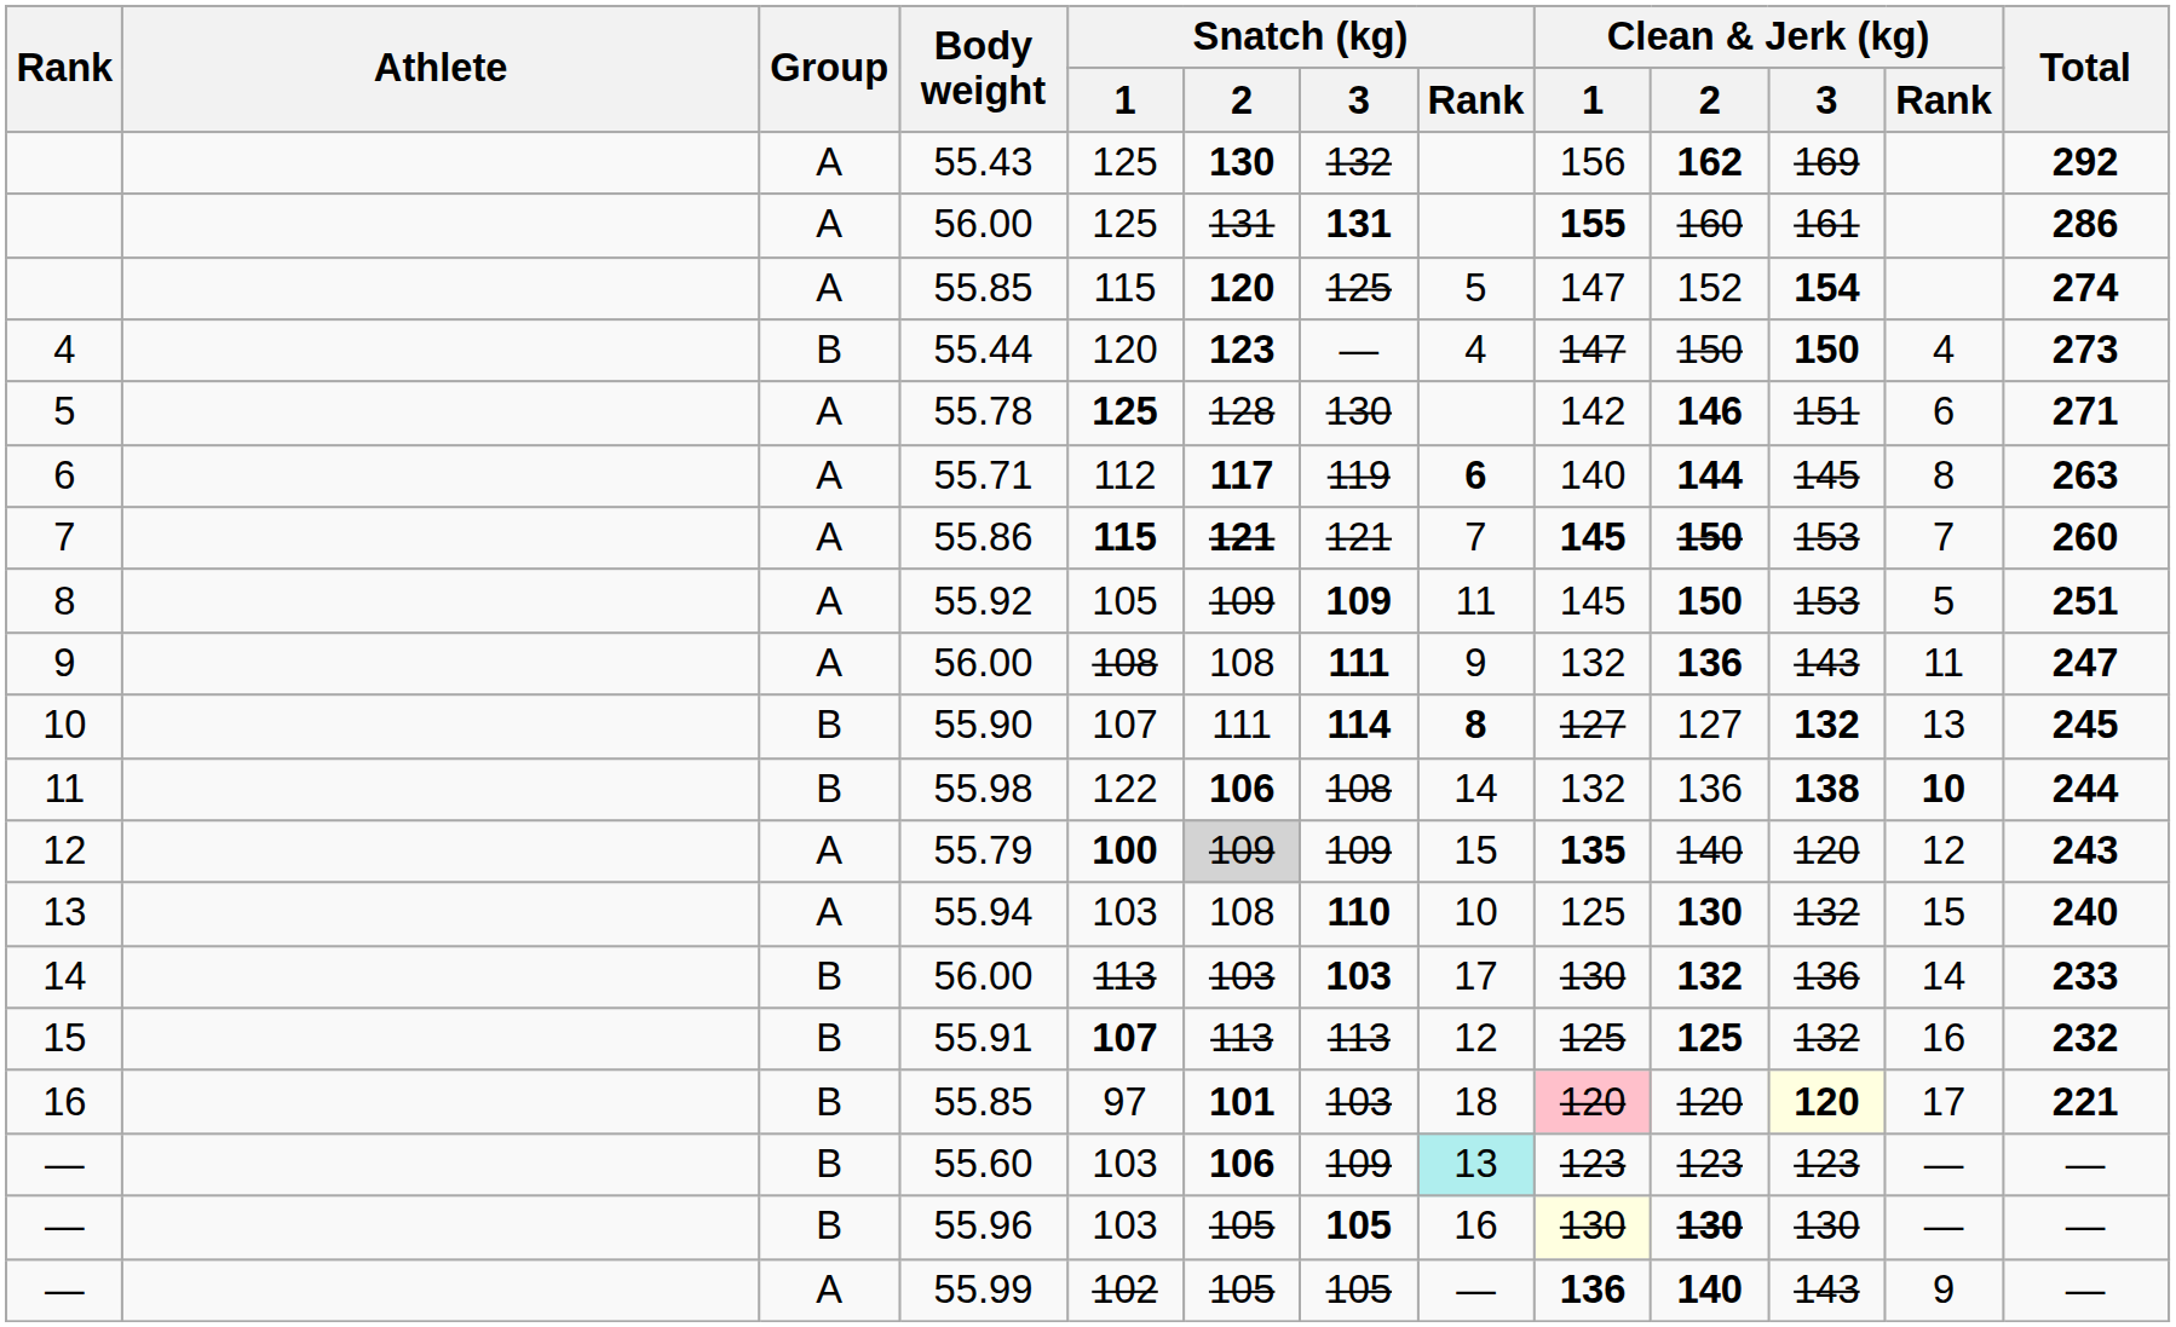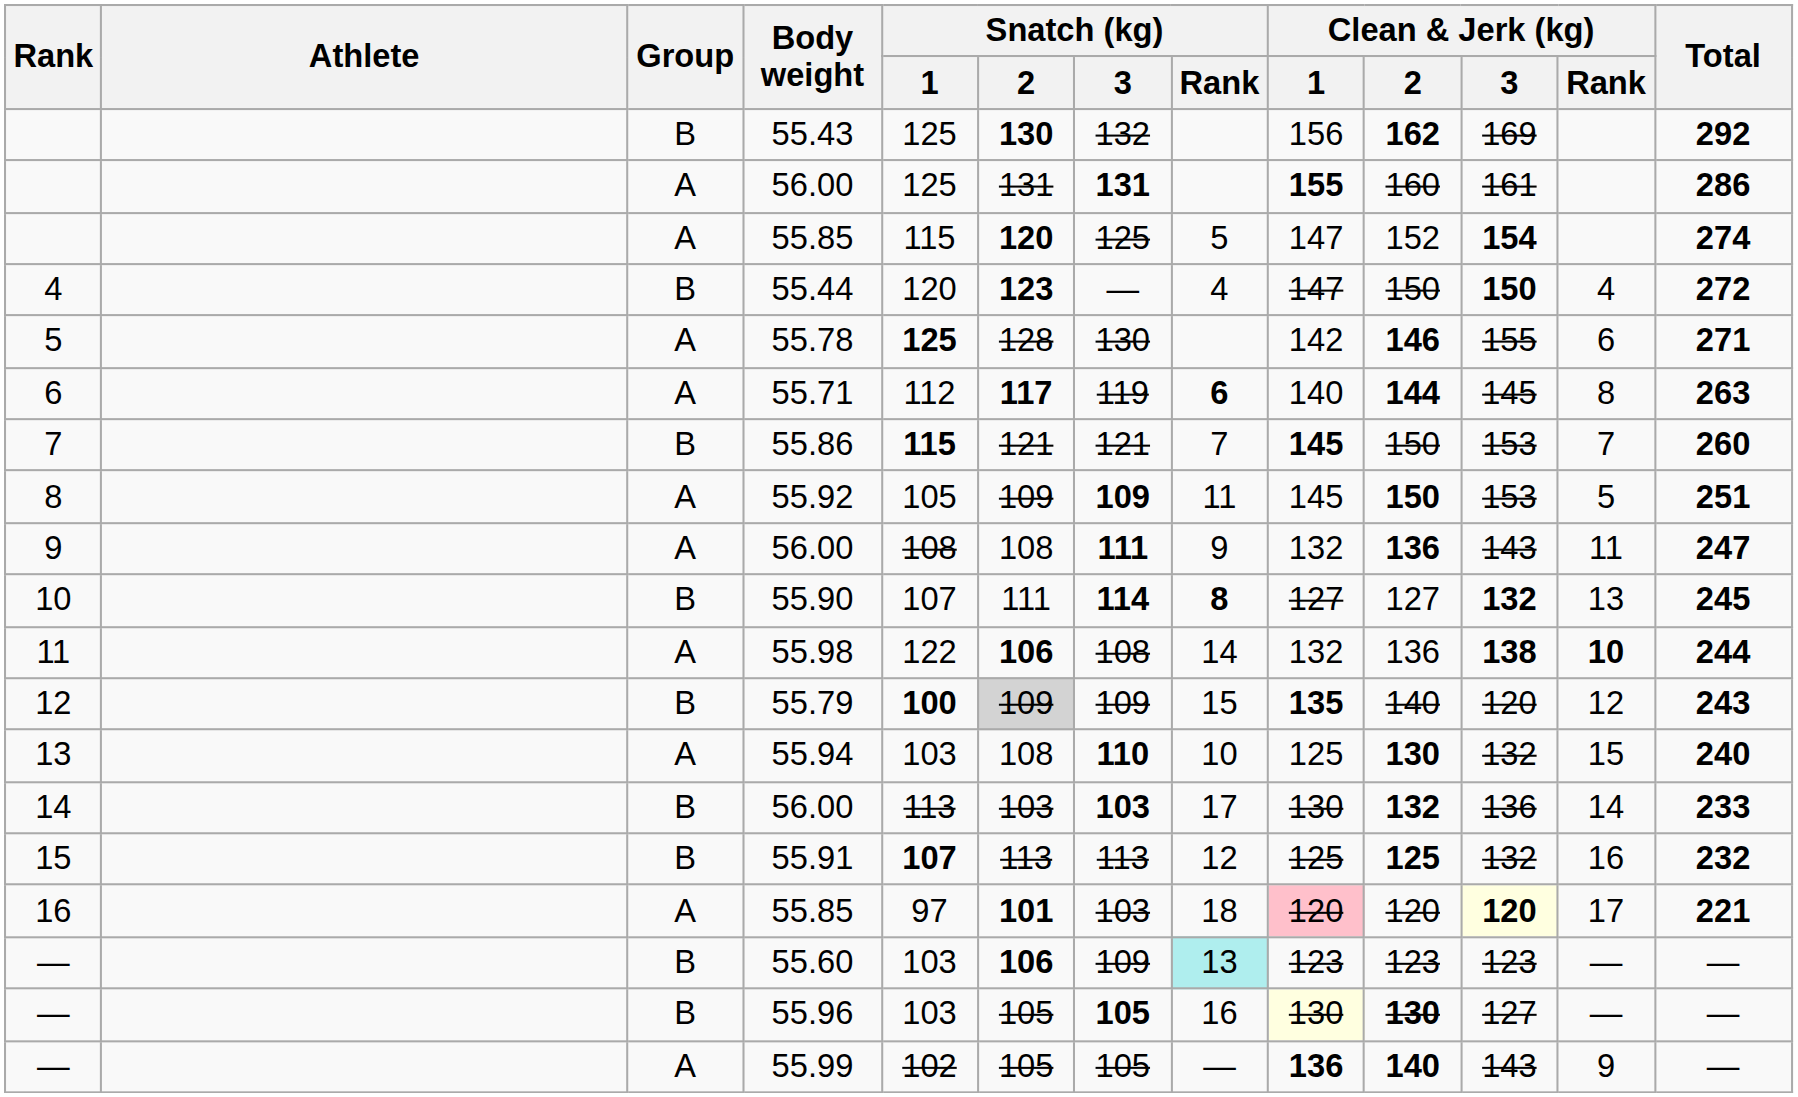 <table class = "wikitable" style="text-align:center;">
 <tr>
 <th rowspan=2 width=40>Rank</th>
 <th rowspan=2 width=250>Athlete</th>
 <th rowspan=2 width=50>Group</th>
 <th rowspan=2 width=60>Body weight</th>
 <th colspan=4>Snatch (kg)</th>
 <th colspan=4>Clean & Jerk (kg)</th>
 <th rowspan=2 width=60>Total</th>
 </tr>
 <tr>
 <th width=40>1</th>
 <th width=40>2</th>
 <th width=40>3</th>
 <th width=40>Rank</th>
 <th width=40>1</th>
 <th width=40>2</th>
 <th width=40>3</th>
 <th width=40>Rank</th>
 </tr>
 <tr>
 <td></td>
 <td align=left></td>
-<td>A</td>
+<td>B</td>
 <td>55.43</td>
 <td>125</td>
 <td><strong>130</strong></td>
 <td><s>132 </s></td>
 <td></td>
 <td>156</td>
 <td><strong>162</strong></td>
 <td><s>169 </s></td>
 <td></td>
 <td><strong>292</strong></td>
 </tr>
 <tr>
 <td></td>
 <td align=left></td>
 <td>A</td>
 <td>56.00</td>
 <td>125</td>
 <td><s>131 </s></td>
 <td><strong>131</strong></td>
 <td></td>
 <td><strong>155</strong></td>
 <td><s>160 </s></td>
 <td><s>161 </s></td>
 <td></td>
 <td><strong>286</strong></td>
 </tr>
 <tr>
 <td></td>
 <td align=left></td>
 <td>A</td>
 <td>55.85</td>
 <td>115</td>
 <td><strong>120</strong></td>
 <td><s>125 </s></td>
 <td>5</td>
 <td>147</td>
 <td>152</td>
 <td><strong>154</strong></td>
 <td></td>
 <td><strong>274</strong></td>
 </tr>
 <tr>
 <td>4</td>
 <td align=left></td>
 <td>B</td>
 <td>55.44</td>
 <td>120</td>
 <td><strong>123</strong></td>
 <td>—</td>
 <td>4</td>
 <td><s>147 </s></td>
 <td><s>150 </s></td>
 <td><strong>150</strong></td>
 <td>4</td>
-<td><strong>273</strong></td>
+<td><strong>272</strong></td>
 </tr>
 <tr>
 <td>5</td>
 <td align=left></td>
 <td>A</td>
 <td>55.78</td>
 <td><strong>125</strong></td>
 <td><s>128 </s></td>
 <td><s>130 </s></td>
 <td></td>
 <td>142</td>
 <td><strong>146</strong></td>
-<td><s>151 </s></td>
+<td><s>155 </s></td>
 <td>6</td>
 <td><strong>271</strong></td>
 </tr>
 <tr>
 <td>6</td>
 <td align=left></td>
 <td>A</td>
 <td>55.71</td>
 <td>112</td>
 <td><strong>117</strong></td>
 <td><s>119 </s></td>
 <td><strong>6</strong></td>
 <td>140</td>
 <td><strong>144</strong></td>
 <td><s>145 </s></td>
 <td>8</td>
 <td><strong>263</strong></td>
 </tr>
 <tr>
 <td>7</td>
 <td align=left></td>
-<td>A</td>
+<td>B</td>
 <td>55.86</td>
 <td><strong>115</strong></td>
-<td><strong><s>121 </s></strong></td>
+<td><s>121 </s></td>
 <td><s>121 </s></td>
 <td>7</td>
 <td><strong>145</strong></td>
-<td><strong><s>150 </s></strong></td>
+<td><s>150 </s></td>
 <td><s>153 </s></td>
 <td>7</td>
 <td><strong>260</strong></td>
 </tr>
 <tr>
 <td>8</td>
 <td align=left></td>
 <td>A</td>
 <td>55.92</td>
 <td>105</td>
 <td><s>109 </s></td>
 <td><strong>109</strong></td>
 <td>11</td>
 <td>145</td>
 <td><strong>150</strong></td>
 <td><s>153 </s></td>
 <td>5</td>
 <td><strong>251</strong></td>
 </tr>
 <tr>
 <td>9</td>
 <td align=left></td>
 <td>A</td>
 <td>56.00</td>
 <td><s>108 </s></td>
 <td>108</td>
 <td><strong>111</strong></td>
 <td>9</td>
 <td>132</td>
 <td><strong>136</strong></td>
 <td><s>143 </s></td>
 <td>11</td>
 <td><strong>247</strong></td>
 </tr>
 <tr>
 <td>10</td>
 <td align=left></td>
 <td>B</td>
 <td>55.90</td>
 <td>107</td>
 <td>111</td>
 <td><strong>114</strong></td>
 <td><strong>8</strong></td>
 <td><s>127 </s></td>
 <td>127</td>
 <td><strong>132</strong></td>
 <td>13</td>
 <td><strong>245</strong></td>
 </tr>
 <tr>
 <td>11</td>
 <td align=left></td>
-<td>B</td>
+<td>A</td>
 <td>55.98</td>
 <td>122</td>
 <td><strong>106</strong></td>
 <td><s>108 </s></td>
 <td>14</td>
 <td>132</td>
 <td>136</td>
 <td><strong>138</strong></td>
 <td><strong>10</strong></td>
 <td><strong>244</strong></td>
 </tr>
 <tr>
 <td>12</td>
 <td align=left></td>
-<td>A</td>
+<td>B</td>
 <td>55.79</td>
 <td><strong>100</strong></td>
 <td style="background: lightgrey;"><s>109 </s></td>
 <td><s>109 </s></td>
 <td>15</td>
 <td><strong>135</strong></td>
 <td><s>140 </s></td>
 <td><s>120 </s></td>
 <td>12</td>
 <td><strong>243</strong></td>
 </tr>
 <tr>
 <td>13</td>
 <td align=left></td>
 <td>A</td>
 <td>55.94</td>
 <td>103</td>
 <td>108</td>
 <td><strong>110</strong></td>
 <td>10</td>
 <td>125</td>
 <td><strong>130</strong></td>
 <td><s>132 </s></td>
 <td>15</td>
 <td><strong>240</strong></td>
 </tr>
 <tr>
 <td>14</td>
 <td align=left></td>
 <td>B</td>
 <td>56.00</td>
 <td><s>113 </s></td>
 <td><s>103 </s></td>
 <td><strong>103</strong></td>
 <td>17</td>
 <td><s>130 </s></td>
 <td><strong>132</strong></td>
 <td><s>136 </s></td>
 <td>14</td>
 <td><strong>233</strong></td>
 </tr>
 <tr>
 <td>15</td>
 <td align=left></td>
 <td>B</td>
 <td>55.91</td>
 <td><strong>107</strong></td>
 <td><s>113 </s></td>
 <td><s>113 </s></td>
 <td>12</td>
 <td><s>125 </s></td>
 <td><strong>125</strong></td>
 <td><s>132 </s></td>
 <td>16</td>
 <td><strong>232</strong></td>
 </tr>
 <tr>
 <td>16</td>
 <td align=left></td>
-<td>B</td>
+<td>A</td>
 <td>55.85</td>
 <td>97</td>
 <td><strong>101</strong></td>
 <td><s>103 </s></td>
 <td>18</td>
 <td style="background: pink;"><s>120 </s></td>
 <td><s>120 </s></td>
 <td style="background: lightyellow;"><strong>120</strong></td>
 <td>17</td>
 <td><strong>221</strong></td>
 </tr>
 <tr>
 <td>—</td>
 <td align=left></td>
 <td>B</td>
 <td>55.60</td>
 <td>103</td>
 <td><strong>106</strong></td>
 <td><s>109 </s></td>
 <td style="background: paleturquoise;">13</td>
 <td><s>123 </s></td>
 <td><s>123 </s></td>
 <td><s>123 </s></td>
 <td>—</td>
 <td>—</td>
 </tr>
 <tr>
 <td>—</td>
 <td align=left></td>
 <td>B</td>
 <td>55.96</td>
 <td>103</td>
 <td><s>105 </s></td>
 <td><strong>105</strong></td>
 <td>16</td>
 <td style="background: lightyellow;"><s>130 </s></td>
 <td><strong><s>130 </s></strong></td>
-<td><s>130 </s></td>
+<td><s>127 </s></td>
 <td>—</td>
 <td>—</td>
 </tr>
 <tr>
 <td>—</td>
 <td align=left></td>
 <td>A</td>
 <td>55.99</td>
 <td><s>102 </s></td>
 <td><s>105 </s></td>
 <td><s>105 </s></td>
 <td>—</td>
 <td><strong>136</strong></td>
 <td><strong>140</strong></td>
 <td><s>143 </s></td>
 <td>9</td>
 <td>—</td>
 </tr>
 </table>
